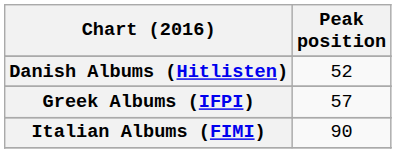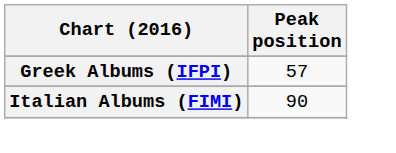 <table class="wikitable sortable plainrowheaders" style="text-align:center">
 <tr>
 <th scope="col">Chart (2016)</th>
 <th scope="col">Peak<br> position</th>
 </tr>
 <tr>
 </tr>
 <tr>
 </tr>
 <tr>
 </tr>
 <tr>
 </tr>
 <tr>
-</tr>
-<tr>
-<th scope="row">Danish Albums (<a href='#'>Hitlisten</a>)</th>
-<td>52</td>
 </tr>
 <tr>
 </tr>
 <tr>
 </tr>
 <tr>
 </tr>
 <tr>
 <th scope="row">Greek Albums (<a href='#'>IFPI</a>)</th>
 <td>57</td>
 </tr>
 <tr>
 </tr>
 <tr>
 <th scope="row">Italian Albums (<a href='#'>FIMI</a>)</th>
 <td>90</td>
 </tr>
 <tr>
 </tr>
 <tr>
 </tr>
 <tr>
 </tr>
 <tr>
 </tr>
 <tr>
 </tr>
 <tr>
 </tr>
 <tr>
 </tr>
 <tr>
 </tr>
 </table>
